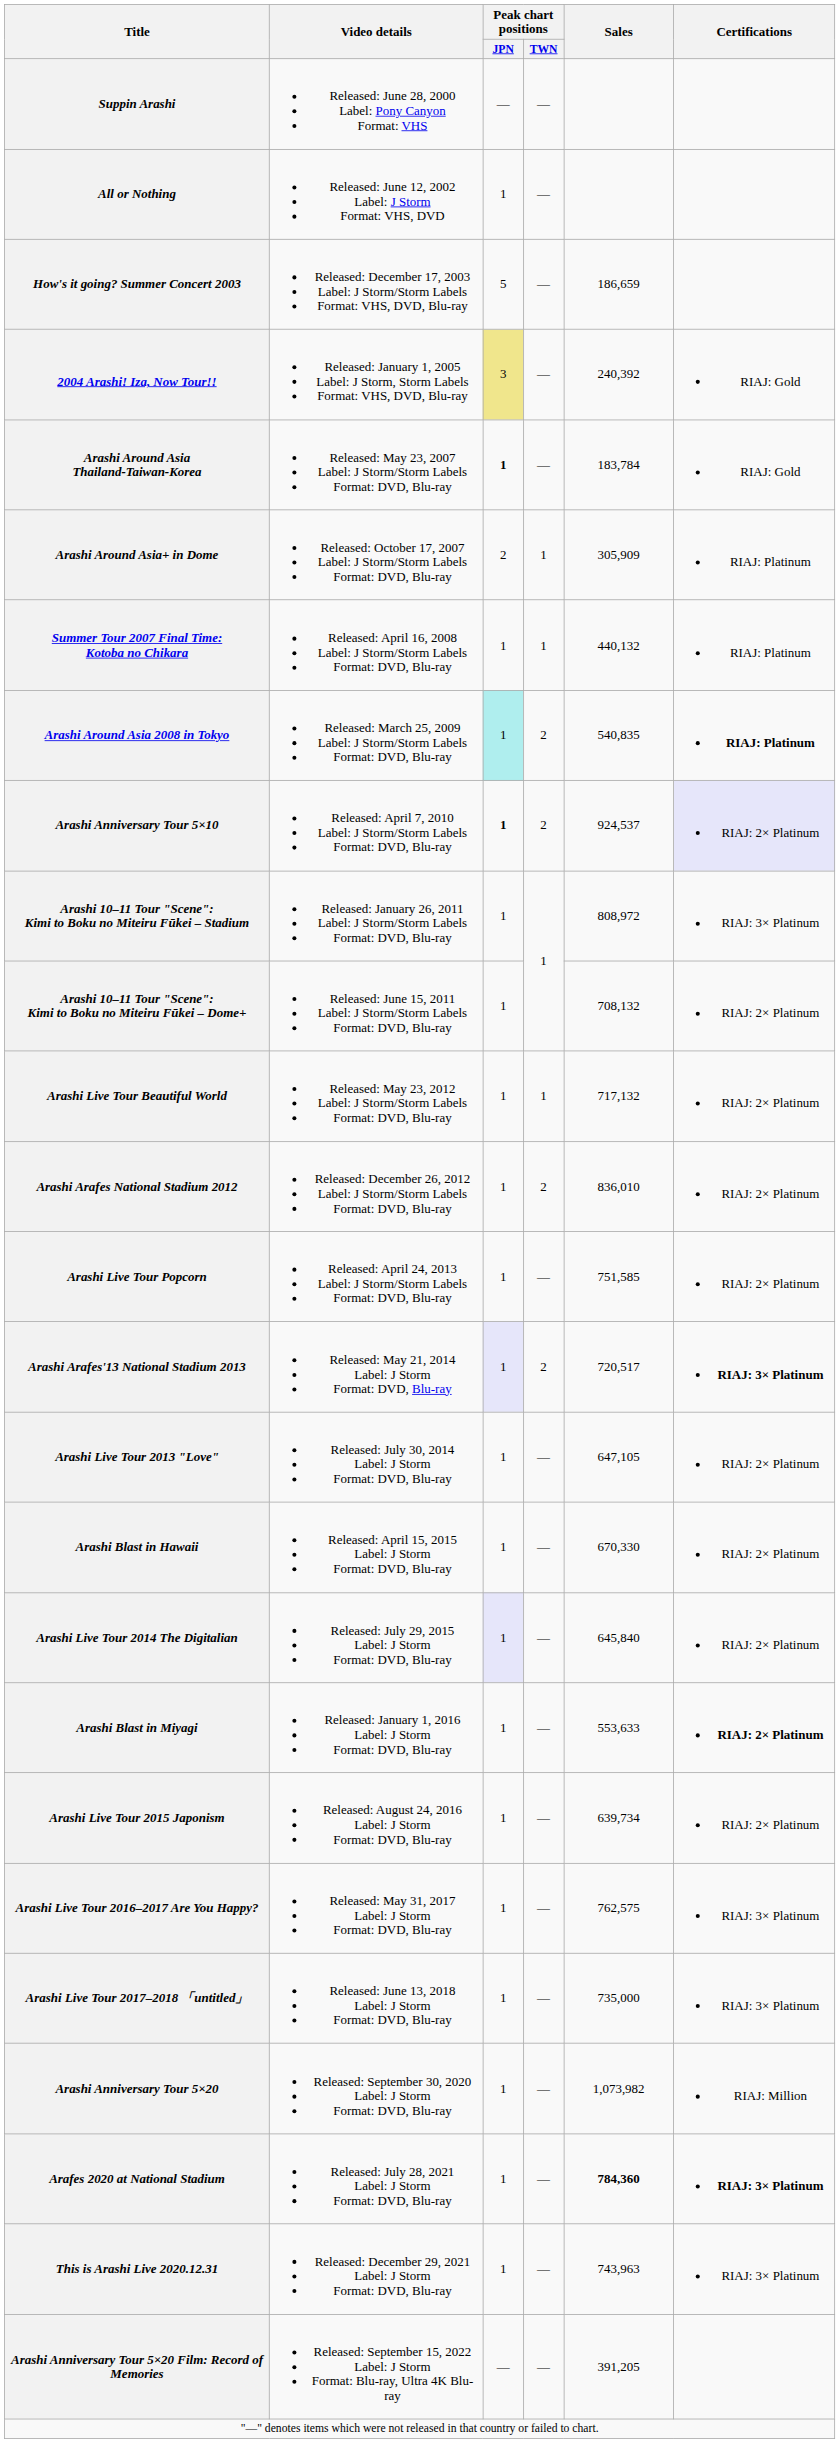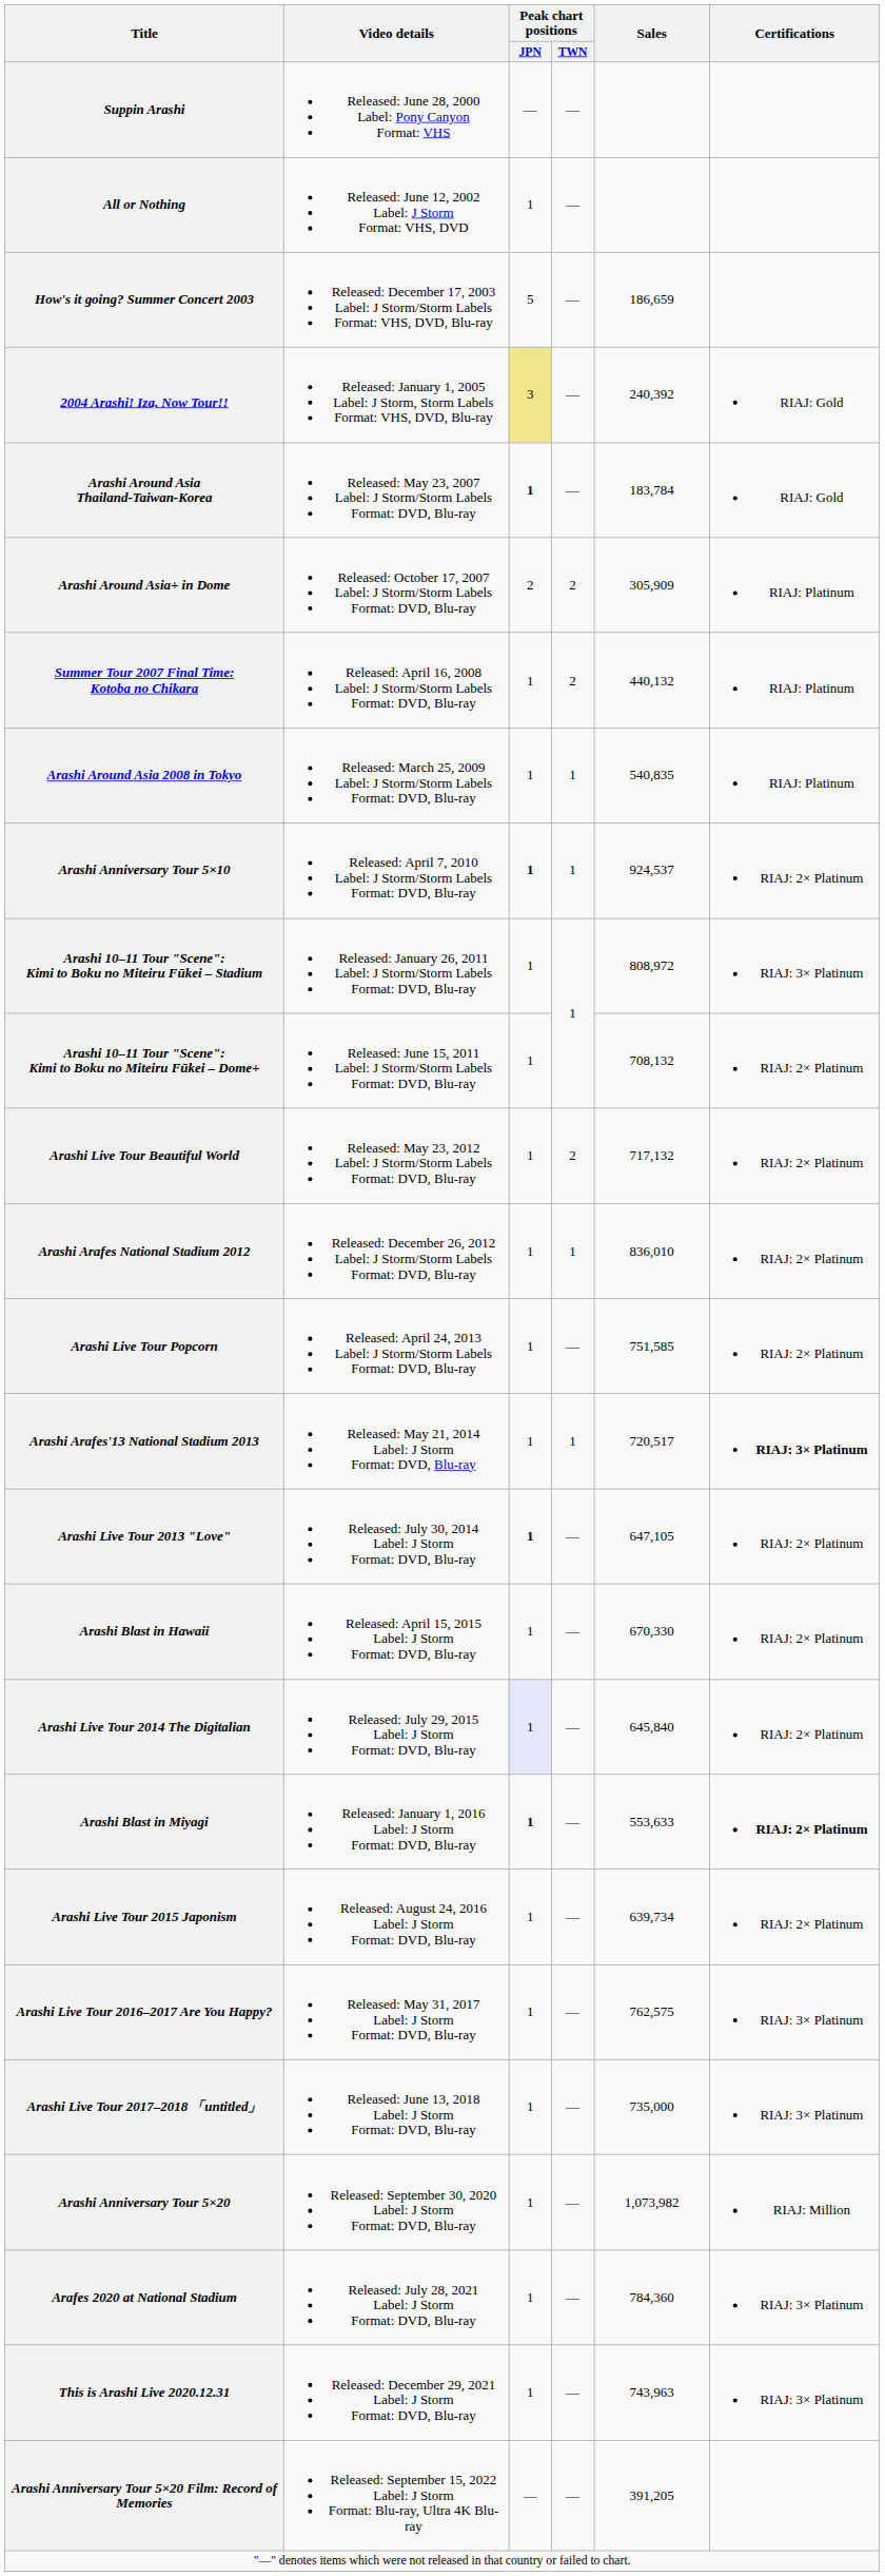 <table class="wikitable plainrowheaders" style="text-align:center;" border="1">
 <tr>
 <th rowspan="2" scope="col" style="width:20em;">Title</th>
 <th rowspan="2" scope="col" style="width:16em;">Video details</th>
 <th scope="col" colspan="2">Peak chart positions</th>
 <th rowspan="2" style="width:8em;">Sales</th>
 <th rowspan="2" scope="col" style="width:12em;">Certifications</th>
 </tr>
 <tr>
 <th scope="col" style="width:3em;font-size:90%;"><a href='#'>JPN</a><br></th>
 <th scope="col" style="width:3em;font-size:90%;"><a href='#'>TWN</a><br></th>
 </tr>
 <tr>
 <th scope="row"><em>Suppin Arashi</em></th>
 <td><br><ul><li>Released: June 28, 2000</li><li>Label: <a href='#'>Pony Canyon</a></li><li>Format: <a href='#'>VHS</a></li></ul></td>
 <td>—</td>
 <td>—</td>
 <td></td>
 <td></td>
 </tr>
 <tr>
 <th scope="row"><em>All or Nothing</em></th>
 <td><br><ul><li>Released: June 12, 2002</li><li>Label: <a href='#'>J Storm</a></li><li>Format: VHS, DVD</li></ul></td>
 <td>1</td>
 <td>—</td>
 <td></td>
 <td></td>
 </tr>
 <tr>
 <th scope="row"><em>How's it going? Summer Concert 2003</em></th>
 <td><br><ul><li>Released: December 17, 2003</li><li>Label: J Storm/Storm Labels</li><li>Format: VHS, DVD, Blu-ray</li></ul></td>
 <td>5</td>
 <td>—</td>
 <td>186,659</td>
 <td></td>
 </tr>
 <tr>
 <th scope="row"><br><em><a href='#'>2004 Arashi! Iza, Now Tour!!</a></em></th>
 <td><br><ul><li>Released: January 1, 2005</li><li>Label: J Storm, Storm Labels</li><li>Format: VHS, DVD, Blu-ray</li></ul></td>
 <td style="background: khaki;">3</td>
 <td>—</td>
 <td>240,392</td>
 <td><br><ul><li>RIAJ: Gold</li></ul></td>
 </tr>
 <tr>
 <th scope="row"><em>Arashi Around Asia<br>Thailand-Taiwan-Korea</em></th>
 <td><br><ul><li>Released: May 23, 2007</li><li>Label: J Storm/Storm Labels</li><li>Format: DVD, Blu-ray</li></ul></td>
 <td><strong>1</strong></td>
 <td>—</td>
 <td>183,784</td>
 <td><br><ul><li>RIAJ: Gold</li></ul></td>
 </tr>
 <tr>
 <th scope="row"><em>Arashi Around Asia+ in Dome</em></th>
 <td><br><ul><li>Released: October 17, 2007</li><li>Label: J Storm/Storm Labels</li><li>Format: DVD, Blu-ray</li></ul></td>
 <td>2</td>
-<td>1</td>
+<td>2</td>
 <td>305,909</td>
 <td><br><ul><li>RIAJ: Platinum</li></ul></td>
 </tr>
 <tr>
 <th scope="row"><em><a href='#'>Summer Tour 2007 Final Time:<br>Kotoba no Chikara</a></em></th>
 <td><br><ul><li>Released: April 16, 2008</li><li>Label: J Storm/Storm Labels</li><li>Format: DVD, Blu-ray</li></ul></td>
 <td>1</td>
-<td>1</td>
+<td>2</td>
 <td>440,132</td>
 <td><br><ul><li>RIAJ: Platinum</li></ul></td>
 </tr>
 <tr>
 <th scope="row"><em><a href='#'>Arashi Around Asia 2008 in Tokyo</a></em></th>
 <td><br><ul><li>Released: March 25, 2009</li><li>Label: J Storm/Storm Labels</li><li>Format: DVD, Blu-ray</li></ul></td>
-<td style="background: paleturquoise;">1</td>
-<td>2</td>
+<td>1</td>
+<td>1</td>
 <td>540,835</td>
-<td><strong><br><ul><li>RIAJ: Platinum</li></ul></strong></td>
+<td><br><ul><li>RIAJ: Platinum</li></ul></td>
 </tr>
 <tr>
 <th scope="row"><em>Arashi Anniversary Tour 5×10</em></th>
 <td><br><ul><li>Released: April 7, 2010</li><li>Label: J Storm/Storm Labels</li><li>Format: DVD, Blu-ray</li></ul></td>
 <td><strong>1</strong></td>
-<td>2</td>
+<td>1</td>
 <td>924,537</td>
-<td style="background: lavender;"><br><ul><li>RIAJ: 2× Platinum</li></ul></td>
+<td><br><ul><li>RIAJ: 2× Platinum</li></ul></td>
 </tr>
 <tr>
 <th scope="row"><em>Arashi 10–11 Tour "Scene":<br>Kimi to Boku no Miteiru Fūkei – Stadium</em></th>
 <td><br><ul><li>Released: January 26, 2011</li><li>Label: J Storm/Storm Labels</li><li>Format: DVD, Blu-ray</li></ul></td>
 <td>1</td>
 <td rowspan="2">1</td>
 <td>808,972</td>
 <td><br><ul><li>RIAJ: 3× Platinum</li></ul></td>
 </tr>
 <tr>
 <th scope="row"><em>Arashi 10–11 Tour "Scene":<br>Kimi to Boku no Miteiru Fūkei – Dome+</em></th>
 <td><br><ul><li>Released: June 15, 2011</li><li>Label: J Storm/Storm Labels</li><li>Format: DVD, Blu-ray</li></ul></td>
 <td>1</td>
 <td>708,132</td>
 <td><br><ul><li>RIAJ: 2× Platinum</li></ul></td>
 </tr>
 <tr>
 <th scope="row"><em>Arashi Live Tour Beautiful World</em></th>
 <td><br><ul><li>Released: May 23, 2012</li><li>Label: J Storm/Storm Labels</li><li>Format: DVD, Blu-ray</li></ul></td>
 <td>1</td>
-<td>1</td>
+<td>2</td>
 <td>717,132</td>
 <td><br><ul><li>RIAJ: 2× Platinum</li></ul></td>
 </tr>
 <tr>
 <th scope="row"><em>Arashi Arafes National Stadium 2012</em></th>
 <td><br><ul><li>Released: December 26, 2012</li><li>Label: J Storm/Storm Labels</li><li>Format: DVD, Blu-ray</li></ul></td>
 <td>1</td>
-<td>2</td>
+<td>1</td>
 <td>836,010</td>
 <td><br><ul><li>RIAJ: 2× Platinum</li></ul></td>
 </tr>
 <tr>
 <th scope="row"><em>Arashi Live Tour Popcorn</em></th>
 <td><br><ul><li>Released: April 24, 2013</li><li>Label: J Storm/Storm Labels</li><li>Format: DVD, Blu-ray</li></ul></td>
 <td>1</td>
 <td>—</td>
 <td>751,585</td>
 <td><br><ul><li>RIAJ: 2× Platinum</li></ul></td>
 </tr>
 <tr>
 <th scope="row"><em>Arashi Arafes'13 National Stadium 2013</em></th>
 <td><br><ul><li>Released: May 21, 2014</li><li>Label: J Storm</li><li>Format: DVD, <a href='#'>Blu-ray</a></li></ul></td>
-<td style="background: lavender;">1</td>
-<td>2</td>
+<td>1</td>
+<td>1</td>
 <td>720,517</td>
 <td><strong><br><ul><li>RIAJ: 3× Platinum</li></ul></strong></td>
 </tr>
 <tr>
 <th scope="row"><em>Arashi Live Tour 2013 "Love"</em></th>
 <td><br><ul><li>Released: July 30, 2014</li><li>Label: J Storm</li><li>Format: DVD, Blu-ray</li></ul></td>
-<td>1</td>
+<td><strong>1</strong></td>
 <td>—</td>
 <td>647,105</td>
 <td><br><ul><li>RIAJ: 2× Platinum</li></ul></td>
 </tr>
 <tr>
 <th scope="row"><em>Arashi Blast in Hawaii</em></th>
 <td><br><ul><li>Released: April 15, 2015</li><li>Label: J Storm</li><li>Format: DVD, Blu-ray</li></ul></td>
 <td>1</td>
 <td>—</td>
 <td>670,330</td>
 <td><br><ul><li>RIAJ: 2× Platinum</li></ul></td>
 </tr>
 <tr>
 <th scope="row"><em>Arashi Live Tour 2014 The Digitalian</em></th>
 <td><br><ul><li>Released: July 29, 2015</li><li>Label: J Storm</li><li>Format: DVD, Blu-ray</li></ul></td>
 <td style="background: lavender;">1</td>
 <td>—</td>
 <td>645,840</td>
 <td><br><ul><li>RIAJ: 2× Platinum</li></ul></td>
 </tr>
 <tr>
 <th scope="row"><em>Arashi Blast in Miyagi</em></th>
 <td><br><ul><li>Released: January 1, 2016</li><li>Label: J Storm</li><li>Format: DVD, Blu-ray</li></ul></td>
-<td>1</td>
+<td><strong>1</strong></td>
 <td>—</td>
 <td>553,633</td>
 <td><strong><br><ul><li>RIAJ: 2× Platinum</li></ul></strong></td>
 </tr>
 <tr>
 <th scope="row"><em>Arashi Live Tour 2015 Japonism</em></th>
 <td><br><ul><li>Released: August 24, 2016</li><li>Label: J Storm</li><li>Format: DVD, Blu-ray</li></ul></td>
 <td>1</td>
 <td>—</td>
 <td>639,734</td>
 <td><br><ul><li>RIAJ: 2× Platinum</li></ul></td>
 </tr>
 <tr>
 <th scope="row"><em>Arashi Live Tour 2016–2017 Are You Happy?</em></th>
 <td><br><ul><li>Released: May 31, 2017</li><li>Label: J Storm</li><li>Format: DVD, Blu-ray</li></ul></td>
 <td>1</td>
 <td>—</td>
 <td>762,575</td>
 <td><br><ul><li>RIAJ: 3× Platinum</li></ul></td>
 </tr>
 <tr>
 <th scope="row"><em>Arashi Live Tour 2017–2018 「untitled」</em></th>
 <td><br><ul><li>Released: June 13, 2018</li><li>Label: J Storm</li><li>Format: DVD, Blu-ray</li></ul></td>
 <td>1</td>
 <td>—</td>
 <td>735,000</td>
 <td><br><ul><li>RIAJ: 3× Platinum</li></ul></td>
 </tr>
 <tr>
 <th scope="row"><em>Arashi Anniversary Tour 5×20</em></th>
 <td><br><ul><li>Released: September 30, 2020</li><li>Label: J Storm</li><li>Format: DVD, Blu-ray</li></ul></td>
 <td>1</td>
 <td>—</td>
 <td>1,073,982</td>
 <td><br><ul><li>RIAJ: Million</li></ul></td>
 </tr>
 <tr>
 <th scope="row"><em>Arafes 2020 at National Stadium</em></th>
 <td><br><ul><li>Released: July 28, 2021</li><li>Label: J Storm</li><li>Format: DVD, Blu-ray</li></ul></td>
 <td>1</td>
 <td>—</td>
-<td><strong>784,360</strong></td>
-<td><strong><br><ul><li>RIAJ: 3× Platinum</li></ul></strong></td>
+<td>784,360</td>
+<td><br><ul><li>RIAJ: 3× Platinum</li></ul></td>
 </tr>
 <tr>
 <th scope="row"><em>This is Arashi Live 2020.12.31</em></th>
 <td><br><ul><li>Released: December 29, 2021</li><li>Label: J Storm</li><li>Format: DVD, Blu-ray</li></ul></td>
 <td>1</td>
 <td>—</td>
 <td>743,963</td>
 <td><br><ul><li>RIAJ: 3× Platinum</li></ul></td>
 </tr>
 <tr>
 <th scope="row"><em>Arashi Anniversary Tour 5×20 Film: Record of Memories</em></th>
 <td><br><ul><li>Released: September 15, 2022</li><li>Label: J Storm</li><li>Format: Blu-ray, Ultra 4K Blu-ray</li></ul></td>
 <td>—</td>
 <td>—</td>
 <td>391,205</td>
 </tr>
 <tr>
 <td colspan="10" style="font-size:90%;">"—" denotes items which were not released in that country or failed to chart.</td>
 </tr>
 </table>
